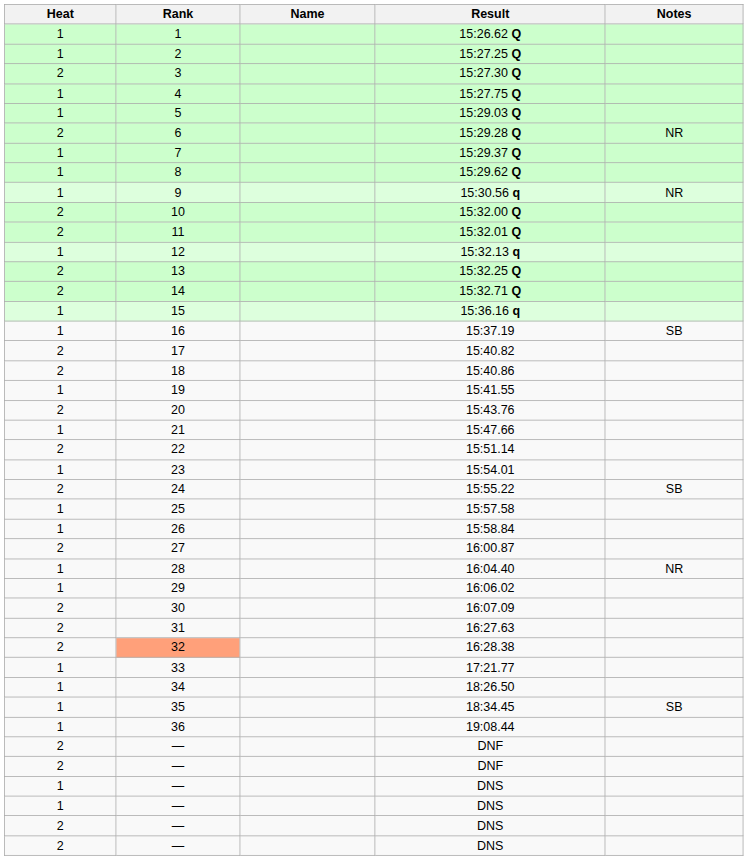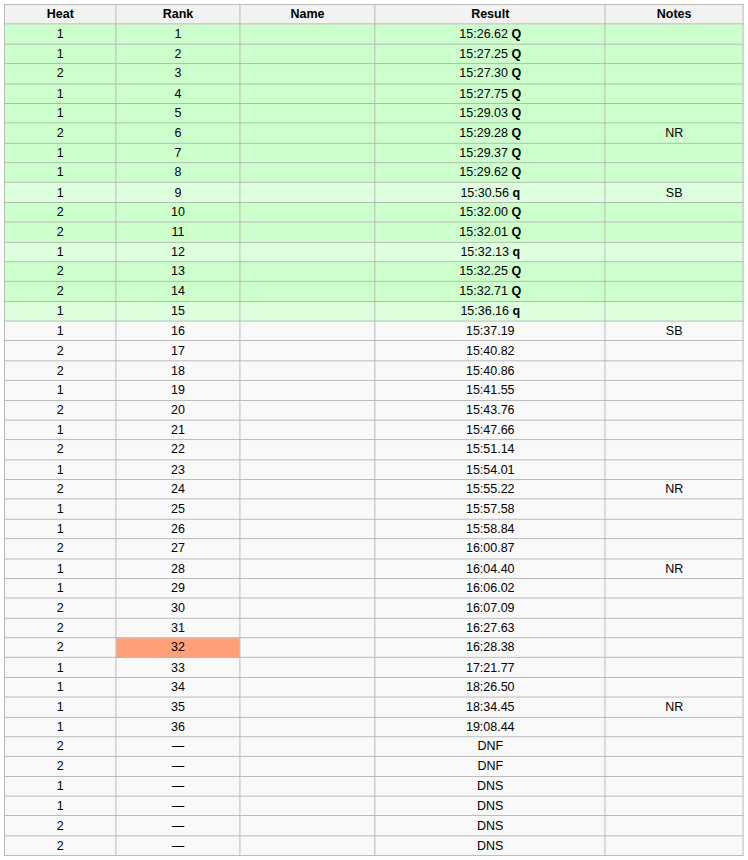 <table class="wikitable sortable" width=75%>
 <tr>
 <th>Heat</th>
 <th>Rank</th>
 <th>Name</th>
 <th>Result</th>
 <th>Notes</th>
 </tr>
 <tr style="background:#ccffcc;">
 <td align="center">1</td>
 <td align="center">1</td>
 <td></td>
 <td align="center">15:26.62 <strong>Q</strong></td>
 <td align="center"></td>
 </tr>
 <tr style="background:#ccffcc;">
 <td align="center">1</td>
 <td align="center">2</td>
 <td></td>
 <td align="center">15:27.25 <strong>Q</strong></td>
 <td align="center"></td>
 </tr>
 <tr style="background:#ccffcc;">
 <td align="center">2</td>
 <td align="center">3</td>
 <td></td>
 <td align="center">15:27.30 <strong>Q</strong></td>
 <td align="center"></td>
 </tr>
 <tr style="background:#ccffcc;">
 <td align="center">1</td>
 <td align="center">4</td>
 <td></td>
 <td align="center">15:27.75 <strong>Q</strong></td>
 <td align="center"></td>
 </tr>
 <tr style="background:#ccffcc;">
 <td align="center">1</td>
 <td align="center">5</td>
 <td></td>
 <td align="center">15:29.03 <strong>Q</strong></td>
 <td align="center"></td>
 </tr>
 <tr style="background:#ccffcc;">
 <td align="center">2</td>
 <td align="center">6</td>
 <td></td>
 <td align="center">15:29.28 <strong>Q</strong></td>
 <td align="center">NR</td>
 </tr>
 <tr style="background:#ccffcc;">
 <td align="center">1</td>
 <td align="center">7</td>
 <td></td>
 <td align="center">15:29.37 <strong>Q</strong></td>
 <td align="center"></td>
 </tr>
 <tr style="background:#ccffcc;">
 <td align="center">1</td>
 <td align="center">8</td>
 <td></td>
 <td align="center">15:29.62 <strong>Q</strong></td>
 <td align="center"></td>
 </tr>
 <tr style="background:#ddffdd;">
 <td align="center">1</td>
 <td align="center">9</td>
 <td></td>
 <td align="center">15:30.56 <strong>q</strong></td>
-<td align="center">NR</td>
+<td align="center">SB</td>
 </tr>
 <tr style="background:#ccffcc;">
 <td align="center">2</td>
 <td align="center">10</td>
 <td></td>
 <td align="center">15:32.00 <strong>Q</strong></td>
 <td align="center"></td>
 </tr>
 <tr style="background:#ccffcc;">
 <td align="center">2</td>
 <td align="center">11</td>
 <td></td>
 <td align="center">15:32.01 <strong>Q</strong></td>
 <td align="center"></td>
 </tr>
 <tr style="background:#ddffdd;">
 <td align="center">1</td>
 <td align="center">12</td>
 <td></td>
 <td align="center">15:32.13 <strong>q</strong></td>
 <td align="center"></td>
 </tr>
 <tr style="background:#ccffcc;">
 <td align="center">2</td>
 <td align="center">13</td>
 <td></td>
 <td align="center">15:32.25 <strong>Q</strong></td>
 <td align="center"></td>
 </tr>
 <tr style="background:#ccffcc;">
 <td align="center">2</td>
 <td align="center">14</td>
 <td></td>
 <td align="center">15:32.71 <strong>Q</strong></td>
 <td align="center"></td>
 </tr>
 <tr style="background:#ddffdd;">
 <td align="center">1</td>
 <td align="center">15</td>
 <td></td>
 <td align="center">15:36.16 <strong>q</strong></td>
 <td align="center"></td>
 </tr>
 <tr>
 <td align="center">1</td>
 <td align="center">16</td>
 <td></td>
 <td align="center">15:37.19</td>
 <td align="center">SB</td>
 </tr>
 <tr>
 <td align="center">2</td>
 <td align="center">17</td>
 <td></td>
 <td align="center">15:40.82</td>
 <td align="center"></td>
 </tr>
 <tr>
 <td align="center">2</td>
 <td align="center">18</td>
 <td></td>
 <td align="center">15:40.86</td>
 <td align="center"></td>
 </tr>
 <tr>
 <td align="center">1</td>
 <td align="center">19</td>
 <td></td>
 <td align="center">15:41.55</td>
 <td align="center"></td>
 </tr>
 <tr>
 <td align="center">2</td>
 <td align="center">20</td>
 <td></td>
 <td align="center">15:43.76</td>
 <td align="center"></td>
 </tr>
 <tr>
 <td align="center">1</td>
 <td align="center">21</td>
 <td></td>
 <td align="center">15:47.66</td>
 <td align="center"></td>
 </tr>
 <tr>
 <td align="center">2</td>
 <td align="center">22</td>
 <td></td>
 <td align="center">15:51.14</td>
 <td align="center"></td>
 </tr>
 <tr>
 <td align="center">1</td>
 <td align="center">23</td>
 <td></td>
 <td align="center">15:54.01</td>
 <td align="center"></td>
 </tr>
 <tr>
 <td align="center">2</td>
 <td align="center">24</td>
 <td></td>
 <td align="center">15:55.22</td>
-<td align="center">SB</td>
+<td align="center">NR</td>
 </tr>
 <tr>
 <td align="center">1</td>
 <td align="center">25</td>
 <td></td>
 <td align="center">15:57.58</td>
 <td align="center"></td>
 </tr>
 <tr>
 <td align="center">1</td>
 <td align="center">26</td>
 <td></td>
 <td align="center">15:58.84</td>
 <td align="center"></td>
 </tr>
 <tr>
 <td align="center">2</td>
 <td align="center">27</td>
 <td></td>
 <td align="center">16:00.87</td>
 <td align="center"></td>
 </tr>
 <tr>
 <td align="center">1</td>
 <td align="center">28</td>
 <td></td>
 <td align="center">16:04.40</td>
 <td align="center">NR</td>
 </tr>
 <tr>
 <td align="center">1</td>
 <td align="center">29</td>
 <td></td>
 <td align="center">16:06.02</td>
 <td align="center"></td>
 </tr>
 <tr>
 <td align="center">2</td>
 <td align="center">30</td>
 <td></td>
 <td align="center">16:07.09</td>
 <td align="center"></td>
 </tr>
 <tr>
 <td align="center">2</td>
 <td align="center">31</td>
 <td></td>
 <td align="center">16:27.63</td>
 <td align="center"></td>
 </tr>
 <tr>
 <td align="center">2</td>
 <td align="center" style="background: lightsalmon;">32</td>
 <td></td>
 <td align="center">16:28.38</td>
 <td align="center"></td>
 </tr>
 <tr>
 <td align="center">1</td>
 <td align="center">33</td>
 <td></td>
 <td align="center">17:21.77</td>
 <td align="center"></td>
 </tr>
 <tr>
 <td align="center">1</td>
 <td align="center">34</td>
 <td></td>
 <td align="center">18:26.50</td>
 <td align="center"></td>
 </tr>
 <tr>
 <td align="center">1</td>
 <td align="center">35</td>
 <td></td>
 <td align="center">18:34.45</td>
-<td align="center">SB</td>
+<td align="center">NR</td>
 </tr>
 <tr>
 <td align="center">1</td>
 <td align="center">36</td>
 <td></td>
 <td align="center">19:08.44</td>
 <td align="center"></td>
 </tr>
 <tr>
 <td align="center">2</td>
 <td align="center">—</td>
 <td></td>
 <td align="center">DNF</td>
 <td align="center"></td>
 </tr>
 <tr>
 <td align="center">2</td>
 <td align="center">—</td>
 <td></td>
 <td align="center">DNF</td>
 <td align="center"></td>
 </tr>
 <tr>
 <td align="center">1</td>
 <td align="center">—</td>
 <td></td>
 <td align="center">DNS</td>
 <td align="center"></td>
 </tr>
 <tr>
 <td align="center">1</td>
 <td align="center">—</td>
 <td></td>
 <td align="center">DNS</td>
 <td align="center"></td>
 </tr>
 <tr>
 <td align="center">2</td>
 <td align="center">—</td>
 <td></td>
 <td align="center">DNS</td>
 <td align="center"></td>
 </tr>
 <tr>
 <td align="center">2</td>
 <td align="center">—</td>
 <td></td>
 <td align="center">DNS</td>
 <td align="center"></td>
 </tr>
 </table>
